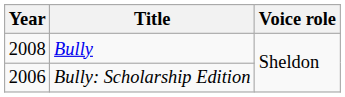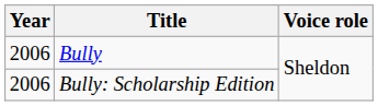 <table class="wikitable">
 <tr>
 <th>Year</th>
 <th>Title</th>
 <th>Voice role</th>
 </tr>
 <tr>
-<td>2008</td>
+<td>2006</td>
 <td><em><a href='#'>Bully</a></em></td>
 <td rowspan="2">Sheldon</td>
 </tr>
 <tr>
 <td>2006</td>
 <td><em>Bully: Scholarship Edition</em></td>
 </tr>
 </table>
